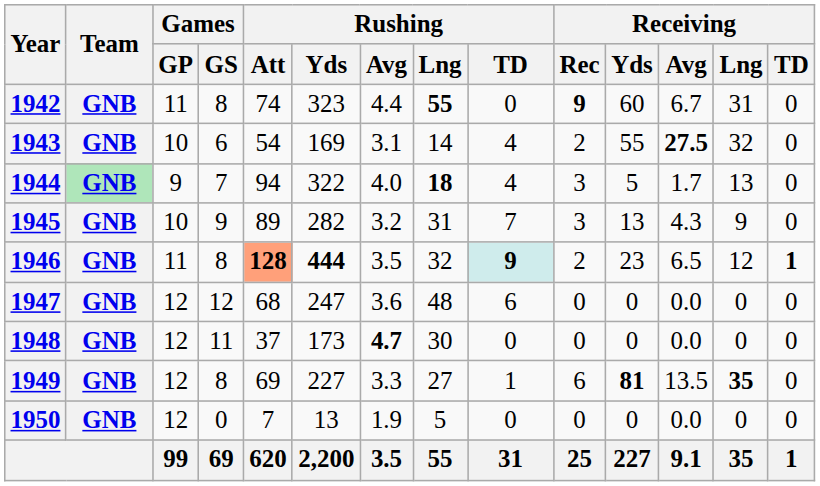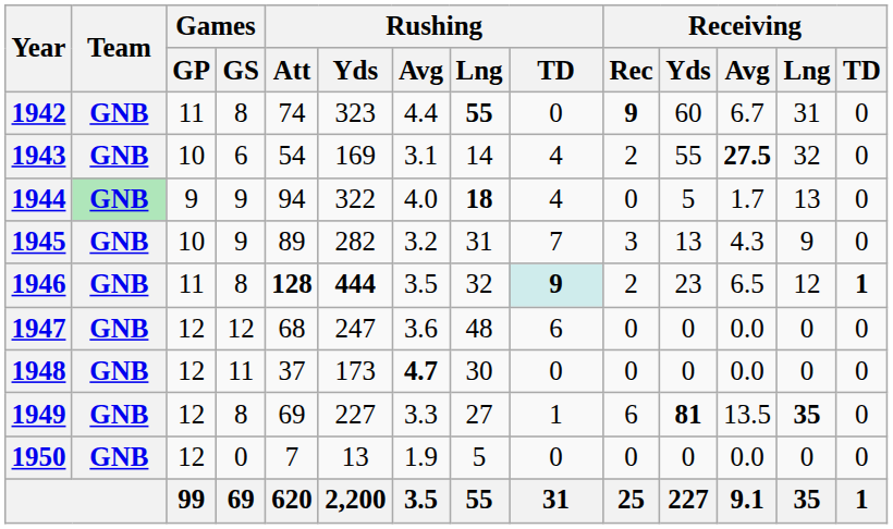 <table class="wikitable" style="text-align:center;">
 <tr>
 <th rowspan="2">Year</th>
 <th rowspan="2">Team</th>
 <th colspan="2">Games</th>
 <th colspan="5">Rushing</th>
 <th colspan="5">Receiving</th>
 </tr>
 <tr>
 <th>GP</th>
 <th>GS</th>
 <th>Att</th>
 <th>Yds</th>
 <th>Avg</th>
 <th>Lng</th>
 <th>TD</th>
 <th>Rec</th>
 <th>Yds</th>
 <th>Avg</th>
 <th>Lng</th>
 <th>TD</th>
 </tr>
 <tr>
 <th><a href='#'>1942</a></th>
 <th><a href='#'>GNB</a></th>
 <td>11</td>
 <td>8</td>
 <td>74</td>
 <td>323</td>
 <td>4.4</td>
 <td><strong>55</strong></td>
 <td>0</td>
 <td><strong>9</strong></td>
 <td>60</td>
 <td>6.7</td>
 <td>31</td>
 <td>0</td>
 </tr>
 <tr>
 <th><a href='#'>1943</a></th>
 <th><a href='#'>GNB</a></th>
 <td>10</td>
 <td>6</td>
 <td>54</td>
 <td>169</td>
 <td>3.1</td>
 <td>14</td>
 <td>4</td>
 <td>2</td>
 <td>55</td>
 <td><strong>27.5</strong></td>
 <td>32</td>
 <td>0</td>
 </tr>
 <tr>
 <th><a href='#'>1944</a></th>
 <th style="background:#afe6ba; width:3em;"><a href='#'>GNB</a></th>
 <td>9</td>
-<td>7</td>
+<td>9</td>
 <td>94</td>
 <td>322</td>
 <td>4.0</td>
 <td><strong>18</strong></td>
 <td>4</td>
-<td>3</td>
+<td>0</td>
 <td>5</td>
 <td>1.7</td>
 <td>13</td>
 <td>0</td>
 </tr>
 <tr>
 <th><a href='#'>1945</a></th>
 <th><a href='#'>GNB</a></th>
 <td>10</td>
 <td>9</td>
 <td>89</td>
 <td>282</td>
 <td>3.2</td>
 <td>31</td>
 <td>7</td>
 <td>3</td>
 <td>13</td>
 <td>4.3</td>
 <td>9</td>
 <td>0</td>
 </tr>
 <tr>
 <th><a href='#'>1946</a></th>
 <th><a href='#'>GNB</a></th>
 <td>11</td>
 <td>8</td>
-<td style="background: lightsalmon;"><strong>128</strong></td>
+<td><strong>128</strong></td>
 <td><strong>444</strong></td>
 <td>3.5</td>
 <td>32</td>
 <td style="background:#cfecec; width:3em;"><strong>9</strong></td>
 <td>2</td>
 <td>23</td>
 <td>6.5</td>
 <td>12</td>
 <td><strong>1</strong></td>
 </tr>
 <tr>
 <th><a href='#'>1947</a></th>
 <th><a href='#'>GNB</a></th>
 <td>12</td>
 <td>12</td>
 <td>68</td>
 <td>247</td>
 <td>3.6</td>
 <td>48</td>
 <td>6</td>
 <td>0</td>
 <td>0</td>
 <td>0.0</td>
 <td>0</td>
 <td>0</td>
 </tr>
 <tr>
 <th><a href='#'>1948</a></th>
 <th><a href='#'>GNB</a></th>
 <td>12</td>
 <td>11</td>
 <td>37</td>
 <td>173</td>
 <td><strong>4.7</strong></td>
 <td>30</td>
 <td>0</td>
 <td>0</td>
 <td>0</td>
 <td>0.0</td>
 <td>0</td>
 <td>0</td>
 </tr>
 <tr>
 <th><a href='#'>1949</a></th>
 <th><a href='#'>GNB</a></th>
 <td>12</td>
 <td>8</td>
 <td>69</td>
 <td>227</td>
 <td>3.3</td>
 <td>27</td>
 <td>1</td>
 <td>6</td>
 <td><strong>81</strong></td>
 <td>13.5</td>
 <td><strong>35</strong></td>
 <td>0</td>
 </tr>
 <tr>
 <th><a href='#'>1950</a></th>
 <th><a href='#'>GNB</a></th>
 <td>12</td>
 <td>0</td>
 <td>7</td>
 <td>13</td>
 <td>1.9</td>
 <td>5</td>
 <td>0</td>
 <td>0</td>
 <td>0</td>
 <td>0.0</td>
 <td>0</td>
 <td>0</td>
 </tr>
 <tr>
 <th colspan="2"></th>
 <th>99</th>
 <th>69</th>
 <th>620</th>
 <th>2,200</th>
 <th>3.5</th>
 <th>55</th>
 <th>31</th>
 <th>25</th>
 <th>227</th>
 <th>9.1</th>
 <th>35</th>
 <th>1</th>
 </tr>
 </table>
